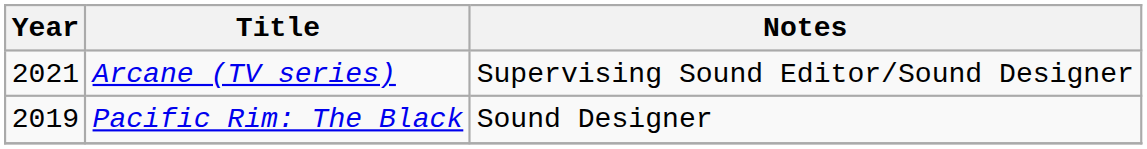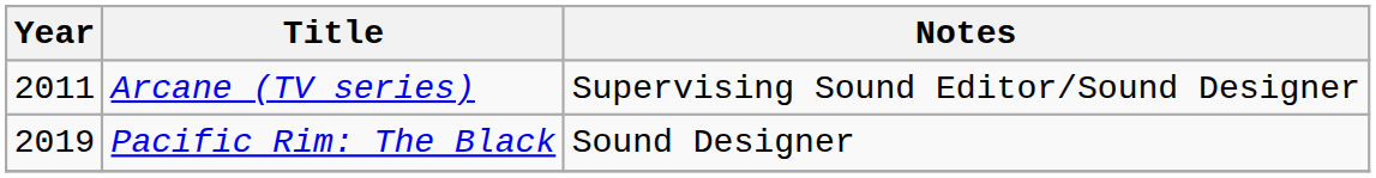 <table class = "wikitable">
 <tr>
 <th>Year</th>
 <th>Title</th>
 <th>Notes</th>
 </tr>
 <tr>
-<td>2021</td>
+<td>2011</td>
 <td><em><a href='#'>Arcane (TV series)</a></em></td>
 <td>Supervising Sound Editor/Sound Designer</td>
 </tr>
 <tr>
 <td>2019</td>
 <td><em><a href='#'>Pacific Rim: The Black</a></em></td>
 <td>Sound Designer</td>
 </tr>
 <tr>
 </tr>
 </table>
